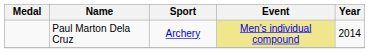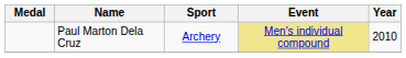 <table class="wikitable"  style="font-size:100%;  text-align:center;">
 <tr>
 <th width="65">Medal</th>
 <th width="150">Name</th>
 <th width="100">Sport</th>
 <th width="180">Event</th>
 <th width="40">Year</th>
 </tr>
 <tr>
 <td></td>
 <td align=left>Paul Marton Dela Cruz</td>
 <td><a href='#'>Archery</a></td>
 <td style="background: khaki;"><a href='#'>Men's individual compound</a></td>
-<td>2014</td>
+<td>2010</td>
 </tr>
 <tr>
 </tr>
 </table>
